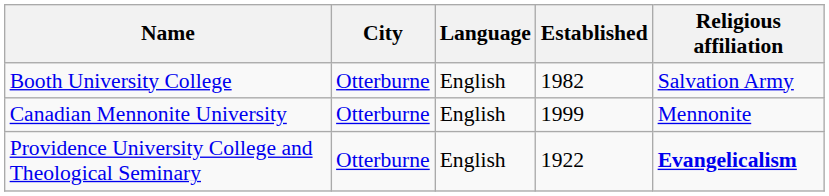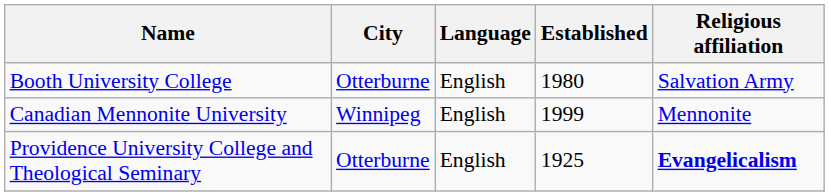 <table class="wikitable sortable">
 <tr>
 <th scope="col">Name</th>
 <th scope="col">City</th>
 <th scope="col">Language</th>
 <th scope="col">Established</th>
 <th scope="col">Religious affiliation</th>
 </tr>
 <tr>
 <td><a href='#'>Booth University College</a></td>
 <td><a href='#'>Otterburne</a></td>
 <td>English</td>
-<td>1982</td>
+<td>1980</td>
 <td><a href='#'>Salvation Army</a></td>
 </tr>
 <tr>
 <td><a href='#'>Canadian Mennonite University</a></td>
-<td><a href='#'>Otterburne</a></td>
+<td><a href='#'>Winnipeg</a></td>
 <td>English</td>
 <td>1999</td>
 <td><a href='#'>Mennonite</a></td>
 </tr>
 <tr>
 <td><a href='#'>Providence University College and Theological Seminary</a></td>
 <td><a href='#'>Otterburne</a></td>
 <td>English</td>
-<td>1922</td>
+<td>1925</td>
 <td><strong><a href='#'>Evangelicalism</a></strong></td>
 </tr>
 </table>
